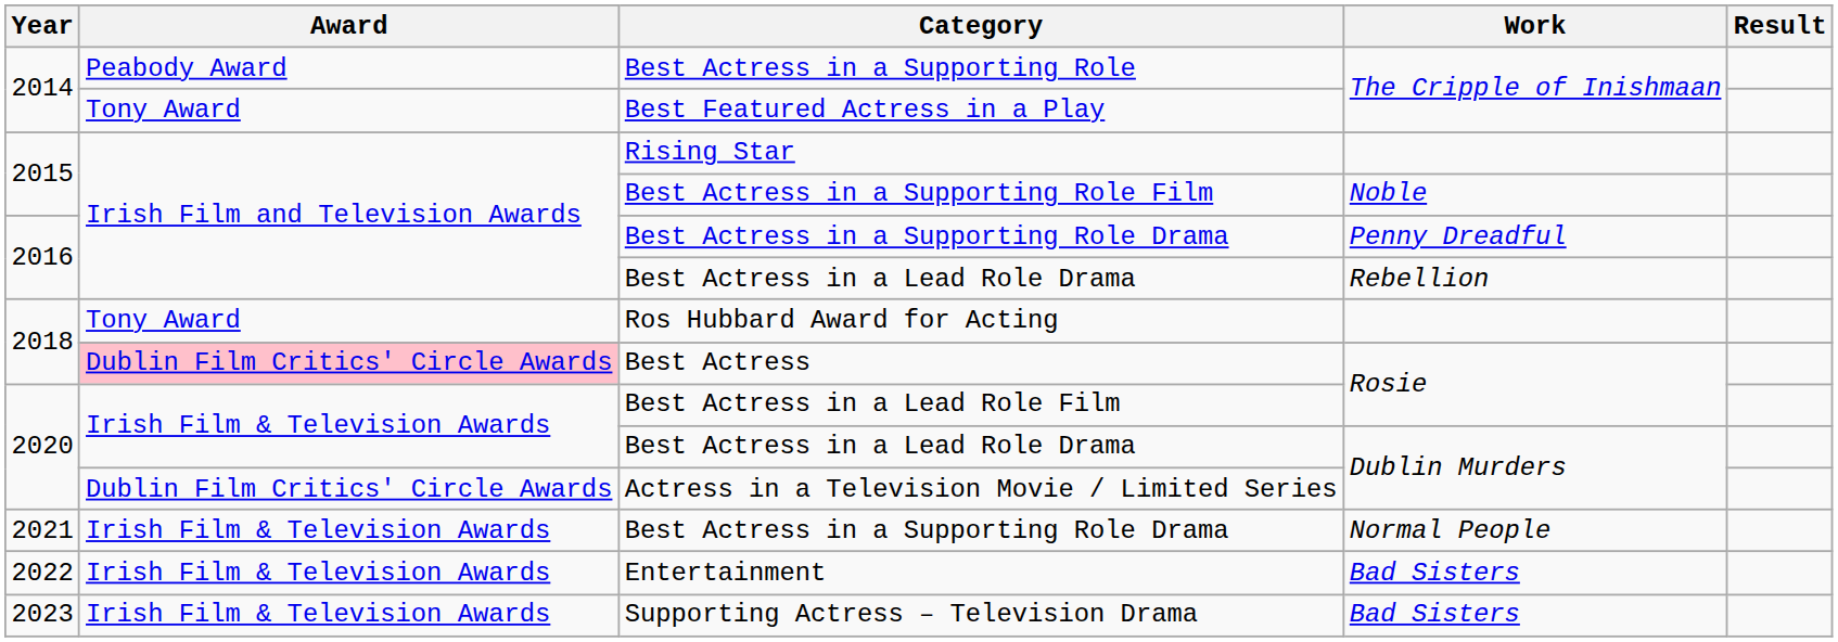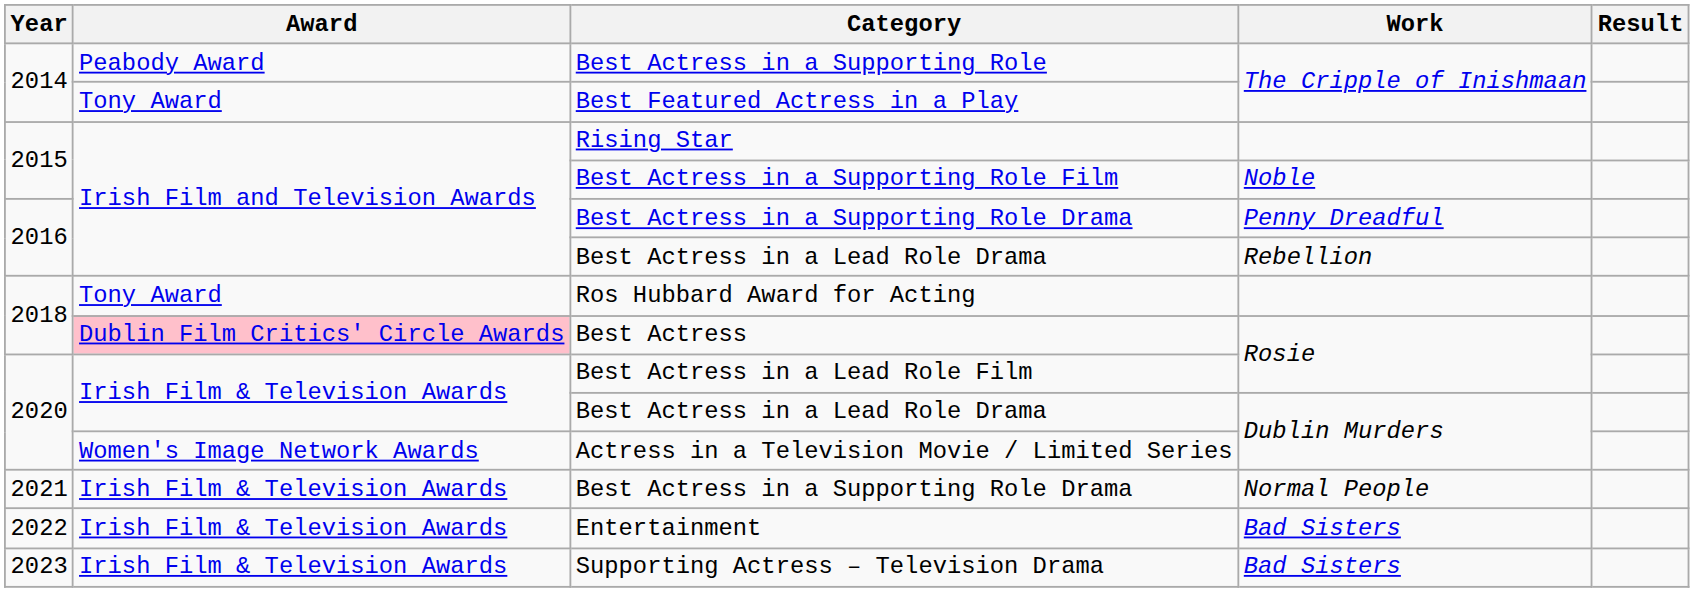 <table class="wikitable sortable">
 <tr>
 <th>Year</th>
 <th>Award</th>
 <th>Category</th>
 <th>Work</th>
 <th>Result</th>
 </tr>
 <tr>
 <td rowspan="2">2014</td>
 <td><a href='#'>Peabody Award</a></td>
 <td><a href='#'>Best Actress in a Supporting Role</a></td>
 <td rowspan="2"><em><a href='#'>The Cripple of Inishmaan</a></em></td>
 <td></td>
 </tr>
 <tr>
 <td><a href='#'>Tony Award</a></td>
 <td><a href='#'>Best Featured Actress in a Play</a></td>
 <td></td>
 </tr>
 <tr>
 <td rowspan="2">2015</td>
 <td rowspan="4"><a href='#'>Irish Film and Television Awards</a></td>
 <td><a href='#'>Rising Star</a></td>
 <td></td>
 <td></td>
 </tr>
 <tr>
 <td><a href='#'>Best Actress in a Supporting Role Film</a></td>
 <td><em><a href='#'>Noble</a></em></td>
 <td></td>
 </tr>
 <tr>
 <td rowspan="2">2016</td>
 <td><a href='#'>Best Actress in a Supporting Role Drama</a></td>
 <td><em><a href='#'>Penny Dreadful</a></em></td>
 <td></td>
 </tr>
 <tr>
 <td>Best Actress in a Lead Role Drama</td>
 <td><em>Rebellion</em></td>
 <td></td>
 </tr>
 <tr>
 <td rowspan="2">2018</td>
 <td><a href='#'>Tony Award</a></td>
 <td>Ros Hubbard Award for Acting</td>
 <td></td>
 <td></td>
 </tr>
 <tr>
 <td style="background: pink;"><a href='#'>Dublin Film Critics' Circle Awards</a></td>
 <td>Best Actress</td>
 <td rowspan="2"><em>Rosie</em></td>
 <td></td>
 </tr>
 <tr>
 <td rowspan="3">2020</td>
 <td rowspan="2"><a href='#'>Irish Film & Television Awards</a></td>
 <td>Best Actress in a Lead Role Film</td>
 <td></td>
 </tr>
 <tr>
 <td>Best Actress in a Lead Role Drama</td>
 <td rowspan="2"><em>Dublin Murders</em></td>
 <td></td>
 </tr>
 <tr>
-<td><a href='#'>Dublin Film Critics' Circle Awards</a></td>
+<td><a href='#'>Women's Image Network Awards</a></td>
 <td>Actress in a Television Movie / Limited Series</td>
 <td></td>
 </tr>
 <tr>
 <td>2021</td>
 <td><a href='#'>Irish Film & Television Awards</a></td>
 <td>Best Actress in a Supporting Role Drama</td>
 <td><em>Normal People</em></td>
 <td></td>
 </tr>
 <tr>
 <td>2022</td>
 <td><a href='#'>Irish Film & Television Awards</a></td>
 <td>Entertainment</td>
 <td><em><a href='#'>Bad Sisters</a></em></td>
 <td></td>
 </tr>
 <tr>
 <td>2023</td>
 <td><a href='#'>Irish Film & Television Awards</a></td>
 <td>Supporting Actress – Television Drama</td>
 <td><em><a href='#'>Bad Sisters</a></em></td>
 <td></td>
 </tr>
 </table>
